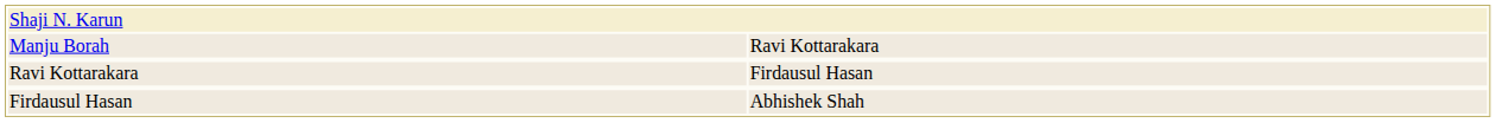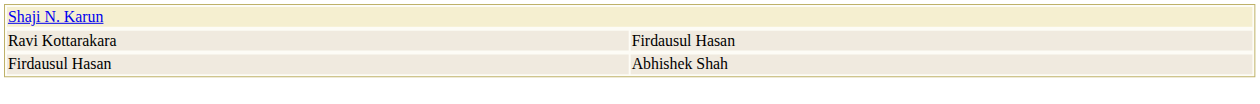 <table style="width:100%;border: 1px solid #BEB168;background-color:#FDFCF6;">
 <tr>
 <td colspan="2"  style="background-color:#F5EFD0;"> <a href='#'>Shaji N. Karun</a> </td>
-</tr>
-<tr style="background-color:#F0EADF;">
-<td style="width:50%"> <a href='#'>Manju Borah</a></td>
-<td style="width:50%"> Ravi Kottarakara</td>
 </tr>
 <tr style="vertical-align:top;">
 </tr>
 <tr style="background-color:#F0EADF;">
 <td style="width:50%"> Ravi Kottarakara</td>
 <td style="width:50%"> Firdausul Hasan</td>
 </tr>
 <tr style="vertical-align:top;">
 </tr>
 <tr style="background-color:#F0EADF;">
 <td style="width:50%"> Firdausul Hasan</td>
 <td style="width:50%"> Abhishek Shah</td>
 </tr>
 </table>
